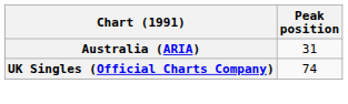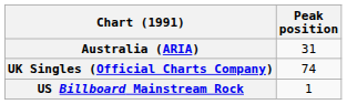 <table class="wikitable sortable plainrowheaders">
 <tr>
 <th>Chart (1991)</th>
 <th>Peak<br>position</th>
 </tr>
 <tr>
 <th scope="row">Australia (<a href='#'>ARIA</a>)</th>
 <td style="text-align:center;">31</td>
 </tr>
 <tr>
 <th scope="row">UK Singles (<a href='#'>Official Charts Company</a>)</th>
 <td style="text-align:center;">74</td>
 </tr>
+<tr>
+<th scope="row">US <a href='#'><em>Billboard</em> Mainstream Rock</a></th>
+<td style="text-align:center;">1</td>
+</tr>
 </table>
